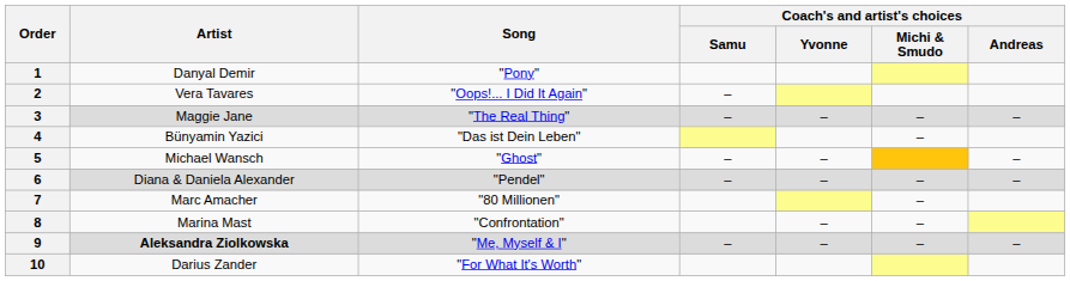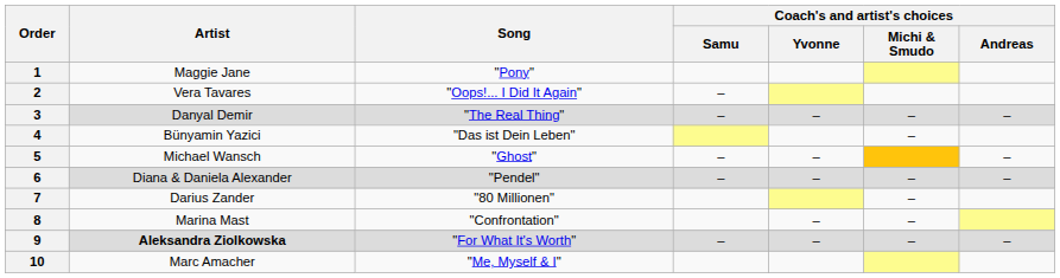 <table class="wikitable" style="text-align:center; width:100%;">
 <tr>
 <th scope="col" rowspan="2" style="width:04%;">Order</th>
 <th scope="col" rowspan="2" style="width:18%;">Artist</th>
 <th scope="col" rowspan="2" style="width:20%;">Song</th>
 <th scope="col" colspan="4" style="width:24%;">Coach's and artist's choices</th>
 </tr>
 <tr>
 <th style="width:06%;">Samu</th>
 <th style="width:06%;">Yvonne</th>
 <th style="width:06%;">Michi & Smudo</th>
 <th style="width:06%;">Andreas</th>
 </tr>
 <tr>
 <th>1</th>
-<td>Danyal Demir</td>
+<td>Maggie Jane</td>
 <td>"<a href='#'>Pony</a>"</td>
 <td><strong></strong></td>
 <td><strong></strong></td>
 <td style="background: #fdfc8f;"><strong></strong></td>
 <td><strong></strong></td>
 </tr>
 <tr>
 <th>2</th>
 <td>Vera Tavares</td>
 <td>"<a href='#'>Oops!... I Did It Again</a>"</td>
 <td>–</td>
 <td style="background: #fdfc8f;"><strong></strong></td>
 <td><strong></strong></td>
 <td><strong></strong></td>
 </tr>
 <tr style="background: #dcdcdc;" |>
 <th>3</th>
-<td>Maggie Jane</td>
+<td>Danyal Demir</td>
 <td>"<a href='#'>The Real Thing</a>"</td>
 <td>–</td>
 <td>–</td>
 <td>–</td>
 <td>–</td>
 </tr>
 <tr>
 <th>4</th>
 <td>Bünyamin Yazici</td>
 <td>"Das ist Dein Leben"</td>
 <td style="background: #fdfc8f;"><strong></strong></td>
 <td><strong></strong></td>
 <td>–</td>
 <td><strong></strong></td>
 </tr>
 <tr>
 <th>5</th>
 <td>Michael Wansch</td>
 <td>"<a href='#'>Ghost</a>"</td>
 <td>–</td>
 <td>–</td>
 <td style="background: #ffc40c;"><strong></strong></td>
 <td>–</td>
 </tr>
 <tr style="background: #dcdcdc;" |>
 <th>6</th>
 <td>Diana & Daniela Alexander</td>
 <td>"Pendel"</td>
 <td>–</td>
 <td>–</td>
 <td>–</td>
 <td>–</td>
 </tr>
 <tr>
 <th>7</th>
-<td>Marc Amacher</td>
+<td>Darius Zander</td>
 <td>"80 Millionen"</td>
 <td><strong></strong></td>
 <td style="background: #fdfc8f;"><strong></strong></td>
 <td>–</td>
 <td><strong></strong></td>
 </tr>
 <tr>
 <th>8</th>
 <td>Marina Mast</td>
 <td>"Confrontation"</td>
 <td><strong></strong></td>
 <td>–</td>
 <td>–</td>
 <td style="background: #fdfc8f;"><strong></strong></td>
 </tr>
 <tr style="background: #dcdcdc;" |>
 <th>9</th>
 <td><strong>Aleksandra Ziolkowska</strong></td>
-<td>"<a href='#'>Me, Myself & I</a>"</td>
+<td>"<a href='#'>For What It's Worth</a>"</td>
 <td>–</td>
 <td>–</td>
 <td>–</td>
 <td>–</td>
 </tr>
 <tr>
 <th>10</th>
-<td>Darius Zander</td>
-<td>"<a href='#'>For What It's Worth</a>"</td>
+<td>Marc Amacher</td>
+<td>"<a href='#'>Me, Myself & I</a>"</td>
 <td><strong></strong></td>
 <td><strong></strong></td>
 <td style="background: #fdfc8f;"><strong></strong></td>
 <td><strong></strong></td>
 </tr>
 </table>
